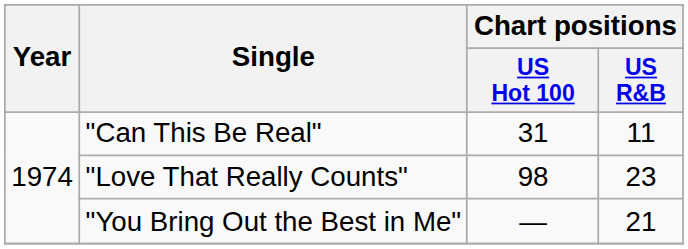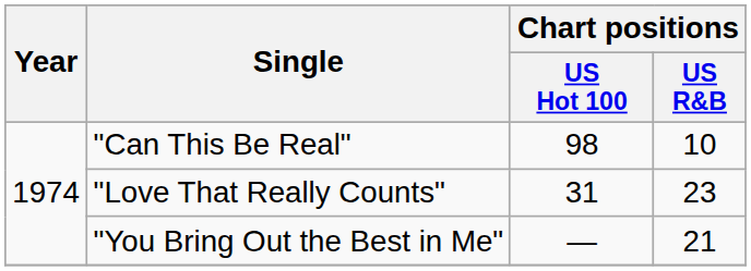 <table class="wikitable" style="text-align:center;">
 <tr>
 <th rowspan="2">Year</th>
 <th rowspan="2">Single</th>
 <th colspan="2">Chart positions</th>
 </tr>
 <tr style="font-size:smaller;">
 <th><a href='#'>US<br>Hot 100</a></th>
 <th><a href='#'>US<br>R&B</a></th>
 </tr>
 <tr>
 <td rowspan="3">1974</td>
 <td align="left">"Can This Be Real"</td>
-<td>31</td>
-<td>11</td>
+<td>98</td>
+<td>10</td>
 </tr>
 <tr>
 <td align="left">"Love That Really Counts"</td>
-<td>98</td>
+<td>31</td>
 <td>23</td>
 </tr>
 <tr>
 <td align="left">"You Bring Out the Best in Me"</td>
 <td>—</td>
 <td>21</td>
 </tr>
 <tr>
 </tr>
 </table>
